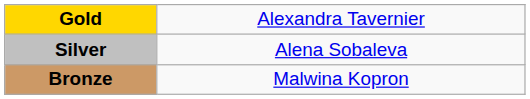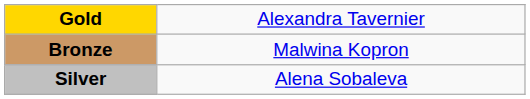 <table class="wikitable" style="text-align:center; " width="35%">
 <tr>
 <td bgcolor="gold"><strong>Gold</strong></td>
 <td><a href='#'>Alexandra Tavernier</a><br>  <small><em></em></small></td>
 </tr>
 <tr>
+<td bgcolor="CC9966"><strong>Bronze</strong></td>
+<td><a href='#'>Malwina Kopron</a><br>  <small><em></em></small></td>
+</tr>
+<tr>
 <td bgcolor="silver"><strong>Silver</strong></td>
 <td><a href='#'>Alena Sobaleva</a><br>  <small><em></em></small></td>
 </tr>
-<tr>
-<td bgcolor="CC9966"><strong>Bronze</strong></td>
-<td><a href='#'>Malwina Kopron</a><br>  <small><em></em></small></td>
-</tr>
 </table>
